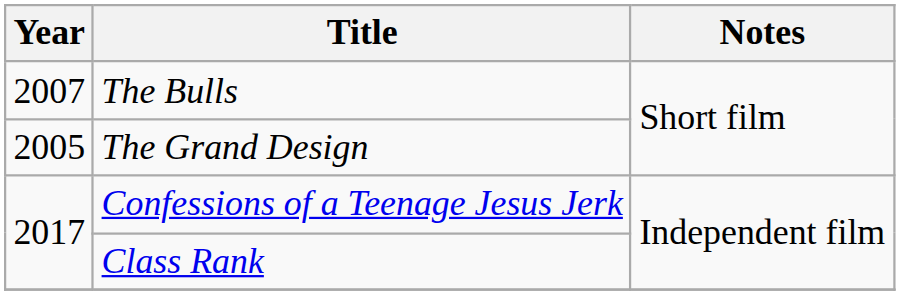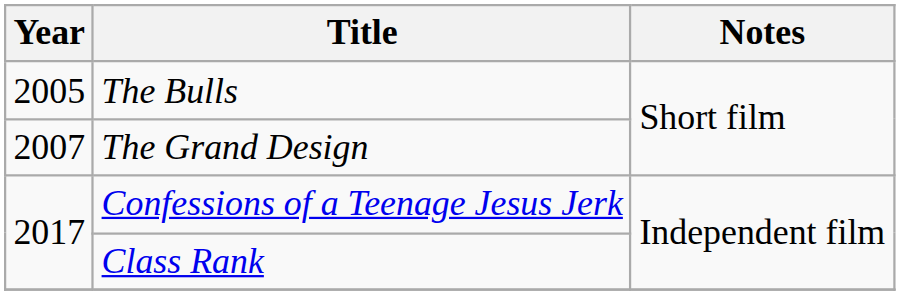 <table class="wikitable sortable">
 <tr>
 <th>Year</th>
 <th>Title</th>
 <th scope="col" class="unsortable">Notes</th>
 </tr>
 <tr>
-<td>2007</td>
+<td>2005</td>
 <td><em>The Bulls</em></td>
 <td rowspan="2">Short film</td>
 </tr>
 <tr>
-<td>2005</td>
+<td>2007</td>
 <td><em>The Grand Design</em></td>
 </tr>
 <tr>
 <td rowspan="2">2017</td>
 <td><em><a href='#'>Confessions of a Teenage Jesus Jerk</a></em></td>
 <td rowspan="2">Independent film</td>
 </tr>
 <tr>
 <td><em><a href='#'>Class Rank</a></em></td>
 </tr>
 <tr>
 </tr>
 </table>
